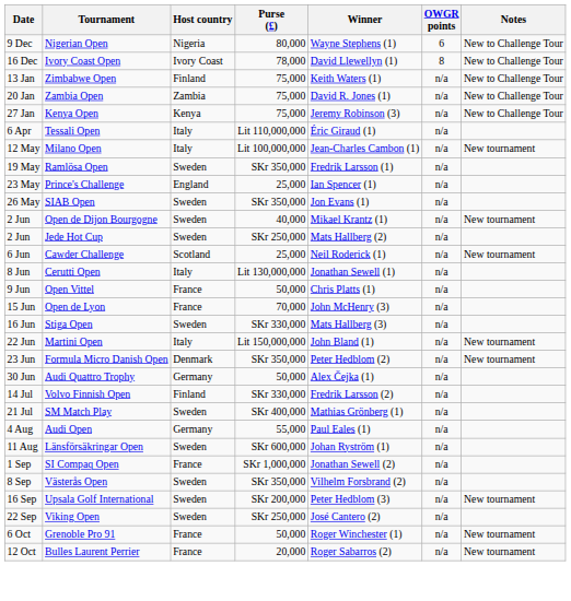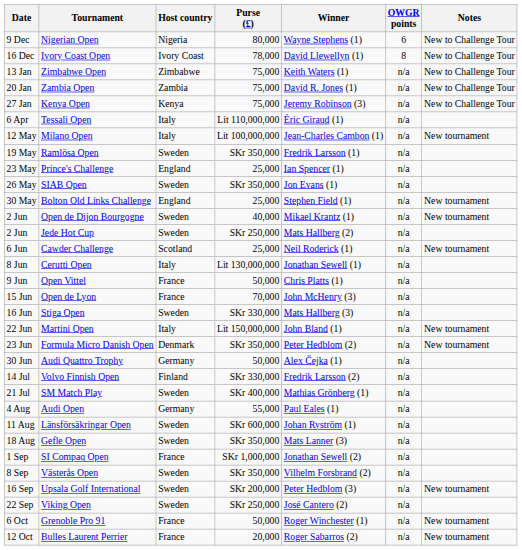 <table class="wikitable" style="font-size:95%">
 <tr>
 <th>Date</th>
 <th>Tournament</th>
 <th>Host country</th>
 <th>Purse<br>(<a href='#'>£</a>)</th>
 <th>Winner</th>
 <th><a href='#'>OWGR</a><br>points</th>
 <th>Notes</th>
 </tr>
 <tr>
 <td>9 Dec</td>
 <td><a href='#'>Nigerian Open</a></td>
 <td>Nigeria</td>
 <td align=right>80,000</td>
 <td> <a href='#'>Wayne Stephens</a> (1)</td>
 <td align=center>6</td>
 <td>New to Challenge Tour</td>
 </tr>
 <tr>
 <td>16 Dec</td>
 <td><a href='#'>Ivory Coast Open</a></td>
 <td>Ivory Coast</td>
 <td align=right>78,000</td>
 <td> <a href='#'>David Llewellyn</a> (1)</td>
 <td align=center>8</td>
 <td>New to Challenge Tour</td>
 </tr>
 <tr>
 <td>13 Jan</td>
 <td><a href='#'>Zimbabwe Open</a></td>
-<td>Finland</td>
+<td>Zimbabwe</td>
 <td align=right>75,000</td>
 <td> <a href='#'>Keith Waters</a> (1)</td>
 <td align=center>n/a</td>
 <td>New to Challenge Tour</td>
 </tr>
 <tr>
 <td>20 Jan</td>
 <td><a href='#'>Zambia Open</a></td>
 <td>Zambia</td>
 <td align=right>75,000</td>
 <td> <a href='#'>David R. Jones</a> (1)</td>
 <td align=center>n/a</td>
 <td>New to Challenge Tour</td>
 </tr>
 <tr>
 <td>27 Jan</td>
 <td><a href='#'>Kenya Open</a></td>
 <td>Kenya</td>
 <td align=right>75,000</td>
 <td> <a href='#'>Jeremy Robinson</a> (3)</td>
 <td align=center>n/a</td>
 <td>New to Challenge Tour</td>
 </tr>
 <tr>
 <td>6 Apr</td>
 <td><a href='#'>Tessali Open</a></td>
 <td>Italy</td>
 <td align=right>Lit 110,000,000</td>
 <td> <a href='#'>Éric Giraud</a> (1)</td>
 <td align=center>n/a</td>
 <td></td>
 </tr>
 <tr>
 <td>12 May</td>
 <td><a href='#'>Milano Open</a></td>
 <td>Italy</td>
 <td align=right>Lit 100,000,000</td>
 <td> <a href='#'>Jean-Charles Cambon</a> (1)</td>
 <td align=center>n/a</td>
 <td>New tournament</td>
 </tr>
 <tr>
 <td>19 May</td>
 <td><a href='#'>Ramlösa Open</a></td>
 <td>Sweden</td>
 <td align=right>SKr 350,000</td>
 <td> <a href='#'>Fredrik Larsson</a> (1)</td>
 <td align=center>n/a</td>
 <td></td>
 </tr>
 <tr>
 <td>23 May</td>
 <td><a href='#'>Prince's Challenge</a></td>
 <td>England</td>
 <td align=right>25,000</td>
 <td> <a href='#'>Ian Spencer</a> (1)</td>
 <td align=center>n/a</td>
 <td></td>
 </tr>
 <tr>
 <td>26 May</td>
 <td><a href='#'>SIAB Open</a></td>
 <td>Sweden</td>
 <td align=right>SKr 350,000</td>
 <td> <a href='#'>Jon Evans</a> (1)</td>
 <td align=center>n/a</td>
 <td></td>
+</tr>
+<tr>
+<td>30 May</td>
+<td><a href='#'>Bolton Old Links Challenge</a></td>
+<td>England</td>
+<td align=right>25,000</td>
+<td> <a href='#'>Stephen Field</a> (1)</td>
+<td align=center>n/a</td>
+<td>New tournament</td>
 </tr>
 <tr>
 <td>2 Jun</td>
 <td><a href='#'>Open de Dijon Bourgogne</a></td>
 <td>Sweden</td>
 <td align=right>40,000</td>
 <td> <a href='#'>Mikael Krantz</a> (1)</td>
 <td align=center>n/a</td>
 <td>New tournament</td>
 </tr>
 <tr>
 <td>2 Jun</td>
 <td><a href='#'>Jede Hot Cup</a></td>
 <td>Sweden</td>
 <td align=right>SKr 250,000</td>
 <td> <a href='#'>Mats Hallberg</a> (2)</td>
 <td align=center>n/a</td>
 <td></td>
 </tr>
 <tr>
 <td>6 Jun</td>
 <td><a href='#'>Cawder Challenge</a></td>
 <td>Scotland</td>
 <td align=right>25,000</td>
 <td> <a href='#'>Neil Roderick</a> (1)</td>
 <td align=center>n/a</td>
 <td>New tournament</td>
 </tr>
 <tr>
 <td>8 Jun</td>
 <td><a href='#'>Cerutti Open</a></td>
 <td>Italy</td>
 <td align=right>Lit 130,000,000</td>
 <td> <a href='#'>Jonathan Sewell</a> (1)</td>
 <td align=center>n/a</td>
 <td></td>
 </tr>
 <tr>
 <td>9 Jun</td>
 <td><a href='#'>Open Vittel</a></td>
 <td>France</td>
 <td align=right>50,000</td>
 <td> <a href='#'>Chris Platts</a> (1)</td>
 <td align=center>n/a</td>
 <td></td>
 </tr>
 <tr>
 <td>15 Jun</td>
 <td><a href='#'>Open de Lyon</a></td>
 <td>France</td>
 <td align=right>70,000</td>
 <td> <a href='#'>John McHenry</a> (3)</td>
 <td align=center>n/a</td>
 <td></td>
 </tr>
 <tr>
 <td>16 Jun</td>
 <td><a href='#'>Stiga Open</a></td>
 <td>Sweden</td>
 <td align=right>SKr 330,000</td>
 <td> <a href='#'>Mats Hallberg</a> (3)</td>
 <td align=center>n/a</td>
 <td></td>
 </tr>
 <tr>
 <td>22 Jun</td>
 <td><a href='#'>Martini Open</a></td>
 <td>Italy</td>
 <td align=right>Lit 150,000,000</td>
 <td> <a href='#'>John Bland</a> (1)</td>
 <td align=center>n/a</td>
 <td>New tournament</td>
 </tr>
 <tr>
 <td>23 Jun</td>
 <td><a href='#'>Formula Micro Danish Open</a></td>
 <td>Denmark</td>
 <td align=right>SKr 350,000</td>
 <td> <a href='#'>Peter Hedblom</a> (2)</td>
 <td align=center>n/a</td>
 <td>New tournament</td>
 </tr>
 <tr>
 <td>30 Jun</td>
 <td><a href='#'>Audi Quattro Trophy</a></td>
 <td>Germany</td>
 <td align=right>50,000</td>
 <td> <a href='#'>Alex Čejka</a> (1)</td>
 <td align=center>n/a</td>
 <td></td>
 </tr>
 <tr>
 <td>14 Jul</td>
 <td><a href='#'>Volvo Finnish Open</a></td>
 <td>Finland</td>
 <td align=right>SKr 330,000</td>
 <td> <a href='#'>Fredrik Larsson</a> (2)</td>
 <td align=center>n/a</td>
 <td></td>
 </tr>
 <tr>
 <td>21 Jul</td>
 <td><a href='#'>SM Match Play</a></td>
 <td>Sweden</td>
 <td align=right>SKr 400,000</td>
 <td> <a href='#'>Mathias Grönberg</a> (1)</td>
 <td align=center>n/a</td>
 <td></td>
 </tr>
 <tr>
 <td>4 Aug</td>
 <td><a href='#'>Audi Open</a></td>
 <td>Germany</td>
 <td align=right>55,000</td>
 <td> <a href='#'>Paul Eales</a> (1)</td>
 <td align=center>n/a</td>
 <td></td>
 </tr>
 <tr>
 <td>11 Aug</td>
 <td><a href='#'>Länsförsäkringar Open</a></td>
 <td>Sweden</td>
 <td align=right>SKr 600,000</td>
 <td> <a href='#'>Johan Ryström</a> (1)</td>
 <td align=center>n/a</td>
 <td></td>
 </tr>
 <tr>
+<td>18 Aug</td>
+<td><a href='#'>Gefle Open</a></td>
+<td>Sweden</td>
+<td align=right>SKr 350,000</td>
+<td> <a href='#'>Mats Lanner</a> (3)</td>
+<td align=center>n/a</td>
+<td></td>
+</tr>
+<tr>
 <td>1 Sep</td>
 <td><a href='#'>SI Compaq Open</a></td>
 <td>France</td>
 <td align=right>SKr 1,000,000</td>
 <td> <a href='#'>Jonathan Sewell</a> (2)</td>
 <td align=center>n/a</td>
 <td></td>
 </tr>
 <tr>
 <td>8 Sep</td>
 <td><a href='#'>Västerås Open</a></td>
 <td>Sweden</td>
 <td align=right>SKr 350,000</td>
 <td> <a href='#'>Vilhelm Forsbrand</a> (2)</td>
 <td align=center>n/a</td>
 <td></td>
 </tr>
 <tr>
 <td>16 Sep</td>
 <td><a href='#'>Upsala Golf International</a></td>
 <td>Sweden</td>
 <td align=right>SKr 200,000</td>
 <td> <a href='#'>Peter Hedblom</a> (3)</td>
 <td align=center>n/a</td>
 <td>New tournament</td>
 </tr>
 <tr>
 <td>22 Sep</td>
 <td><a href='#'>Viking Open</a></td>
 <td>Sweden</td>
 <td align=right>SKr 250,000</td>
 <td> <a href='#'>José Cantero</a> (2)</td>
 <td align=center>n/a</td>
 <td></td>
 </tr>
 <tr>
 <td>6 Oct</td>
 <td><a href='#'>Grenoble Pro 91</a></td>
 <td>France</td>
 <td align=right>50,000</td>
 <td> <a href='#'>Roger Winchester</a> (1)</td>
 <td align=center>n/a</td>
 <td>New tournament</td>
 </tr>
 <tr>
 <td>12 Oct</td>
 <td><a href='#'>Bulles Laurent Perrier</a></td>
 <td>France</td>
 <td align=right>20,000</td>
 <td> <a href='#'>Roger Sabarros</a> (2)</td>
 <td align=center>n/a</td>
 <td>New tournament</td>
 </tr>
 </table>
